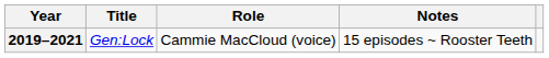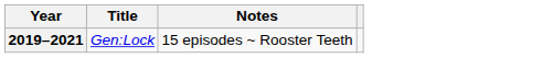 <table class="wikitable plainrowheaders sortable">
 <tr>
 <th scope="col">Year</th>
 <th scope="col">Title</th>
-<th scope="col">Role</th>
 <th scope="col" class="unsortable">Notes</th>
 <th scope="col" class="unsortable"></th>
 </tr>
 <tr>
 <th scope="row">2019–2021</th>
 <td scope=row align="left"><em><a href='#'>Gen:Lock</a></em></td>
-<td>Cammie MacCloud (voice)</td>
 <td>15 episodes ~ Rooster Teeth</td>
 <td style="text-align:center;"></td>
 </tr>
 </table>
